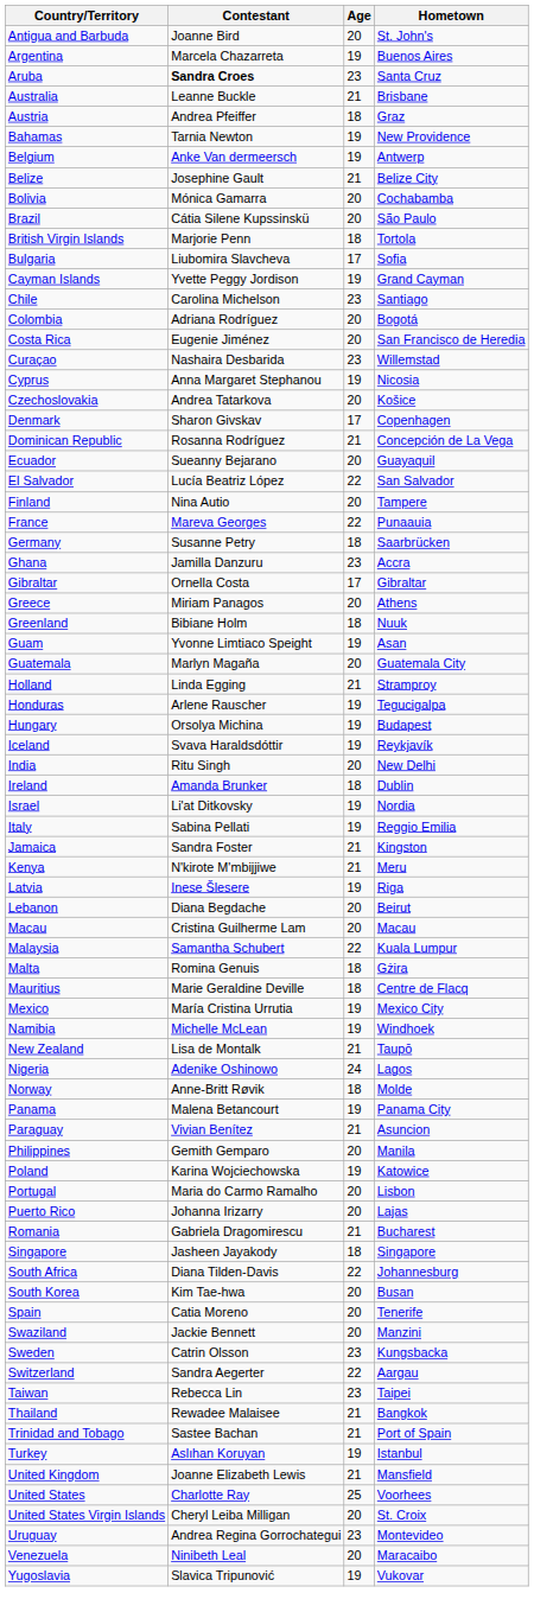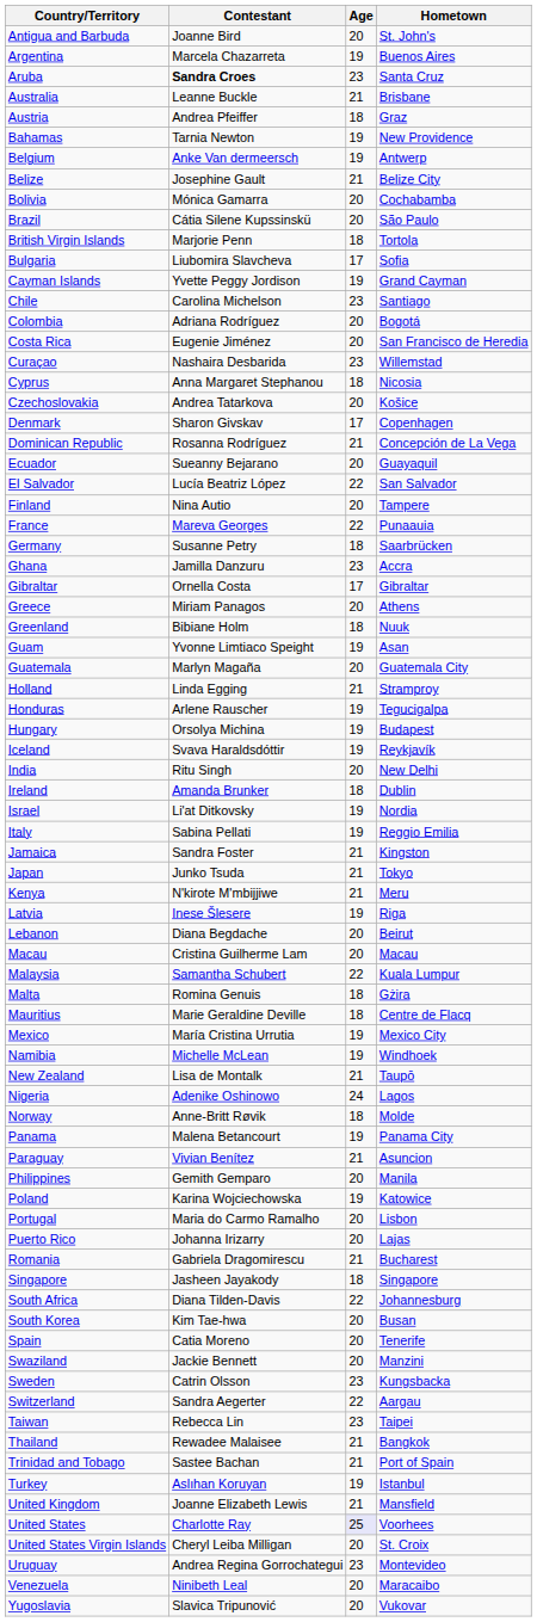 <table class="wikitable sortable" style="font-size: 95%;">
 <tr>
 <th>Country/Territory</th>
 <th>Contestant</th>
 <th>Age</th>
 <th>Hometown</th>
 </tr>
 <tr>
 <td> <a href='#'>Antigua and Barbuda</a></td>
 <td>Joanne Bird</td>
 <td>20</td>
 <td><a href='#'>St. John's</a></td>
 </tr>
 <tr>
 <td> <a href='#'>Argentina</a></td>
 <td>Marcela Chazarreta</td>
 <td>19</td>
 <td><a href='#'>Buenos Aires</a></td>
 </tr>
 <tr>
 <td> <a href='#'>Aruba</a></td>
 <td><strong>Sandra Croes</strong></td>
 <td>23</td>
 <td><a href='#'>Santa Cruz</a></td>
 </tr>
 <tr>
 <td> <a href='#'>Australia</a></td>
 <td>Leanne Buckle</td>
 <td>21</td>
 <td><a href='#'>Brisbane</a></td>
 </tr>
 <tr>
 <td> <a href='#'>Austria</a></td>
 <td>Andrea Pfeiffer</td>
 <td>18</td>
 <td><a href='#'>Graz</a></td>
 </tr>
 <tr>
 <td> <a href='#'>Bahamas</a></td>
 <td>Tarnia Newton</td>
 <td>19</td>
 <td><a href='#'>New Providence</a></td>
 </tr>
 <tr>
 <td> <a href='#'>Belgium</a></td>
 <td><a href='#'>Anke Van dermeersch</a></td>
 <td>19</td>
 <td><a href='#'>Antwerp</a></td>
 </tr>
 <tr>
 <td> <a href='#'>Belize</a></td>
 <td>Josephine Gault</td>
 <td>21</td>
 <td><a href='#'>Belize City</a></td>
 </tr>
 <tr>
 <td> <a href='#'>Bolivia</a></td>
 <td>Mónica Gamarra</td>
 <td>20</td>
 <td><a href='#'>Cochabamba</a></td>
 </tr>
 <tr>
 <td> <a href='#'>Brazil</a></td>
 <td>Cátia Silene Kupssinskü</td>
 <td>20</td>
 <td><a href='#'>São Paulo</a></td>
 </tr>
 <tr>
 <td> <a href='#'>British Virgin Islands</a></td>
 <td>Marjorie Penn</td>
 <td>18</td>
 <td><a href='#'>Tortola</a></td>
 </tr>
 <tr>
 <td> <a href='#'>Bulgaria</a></td>
 <td>Liubomira Slavcheva</td>
 <td>17</td>
 <td><a href='#'>Sofia</a></td>
 </tr>
 <tr>
 <td> <a href='#'>Cayman Islands</a></td>
 <td>Yvette Peggy Jordison</td>
 <td>19</td>
 <td><a href='#'>Grand Cayman</a></td>
 </tr>
 <tr>
 <td> <a href='#'>Chile</a></td>
 <td>Carolina Michelson</td>
 <td>23</td>
 <td><a href='#'>Santiago</a></td>
 </tr>
 <tr>
 <td> <a href='#'>Colombia</a></td>
 <td>Adriana Rodríguez</td>
 <td>20</td>
 <td><a href='#'>Bogotá</a></td>
 </tr>
 <tr>
 <td> <a href='#'>Costa Rica</a></td>
 <td>Eugenie Jiménez</td>
 <td>20</td>
 <td><a href='#'>San Francisco de Heredia</a></td>
 </tr>
 <tr>
 <td> <a href='#'>Curaçao</a></td>
 <td>Nashaira Desbarida</td>
 <td>23</td>
 <td><a href='#'>Willemstad</a></td>
 </tr>
 <tr>
 <td> <a href='#'>Cyprus</a></td>
 <td>Anna Margaret Stephanou</td>
-<td>19</td>
+<td>18</td>
 <td><a href='#'>Nicosia</a></td>
 </tr>
 <tr>
 <td> <a href='#'>Czechoslovakia</a></td>
 <td>Andrea Tatarkova</td>
 <td>20</td>
 <td><a href='#'>Košice</a></td>
 </tr>
 <tr>
 <td> <a href='#'>Denmark</a></td>
 <td>Sharon Givskav</td>
 <td>17</td>
 <td><a href='#'>Copenhagen</a></td>
 </tr>
 <tr>
 <td> <a href='#'>Dominican Republic</a></td>
 <td>Rosanna Rodríguez</td>
 <td>21</td>
 <td><a href='#'>Concepción de La Vega</a></td>
 </tr>
 <tr>
 <td> <a href='#'>Ecuador</a></td>
 <td>Sueanny Bejarano</td>
 <td>20</td>
 <td><a href='#'>Guayaquil</a></td>
 </tr>
 <tr>
 <td> <a href='#'>El Salvador</a></td>
 <td>Lucía Beatriz López</td>
 <td>22</td>
 <td><a href='#'>San Salvador</a></td>
 </tr>
 <tr>
 <td> <a href='#'>Finland</a></td>
 <td>Nina Autio</td>
 <td>20</td>
 <td><a href='#'>Tampere</a></td>
 </tr>
 <tr>
 <td> <a href='#'>France</a></td>
 <td><a href='#'>Mareva Georges</a></td>
 <td>22</td>
 <td><a href='#'>Punaauia</a></td>
 </tr>
 <tr>
 <td> <a href='#'>Germany</a></td>
 <td>Susanne Petry</td>
 <td>18</td>
 <td><a href='#'>Saarbrücken</a></td>
 </tr>
 <tr>
 <td> <a href='#'>Ghana</a></td>
 <td>Jamilla Danzuru</td>
 <td>23</td>
 <td><a href='#'>Accra</a></td>
 </tr>
 <tr>
 <td> <a href='#'>Gibraltar</a></td>
 <td>Ornella Costa</td>
 <td>17</td>
 <td><a href='#'>Gibraltar</a></td>
 </tr>
 <tr>
 <td> <a href='#'>Greece</a></td>
 <td>Miriam Panagos</td>
 <td>20</td>
 <td><a href='#'>Athens</a></td>
 </tr>
 <tr>
 <td> <a href='#'>Greenland</a></td>
 <td>Bibiane Holm</td>
 <td>18</td>
 <td><a href='#'>Nuuk</a></td>
 </tr>
 <tr>
 <td> <a href='#'>Guam</a></td>
 <td>Yvonne Limtiaco Speight</td>
 <td>19</td>
 <td><a href='#'>Asan</a></td>
 </tr>
 <tr>
 <td> <a href='#'>Guatemala</a></td>
 <td>Marlyn Magaña</td>
 <td>20</td>
 <td><a href='#'>Guatemala City</a></td>
 </tr>
 <tr>
 <td> <a href='#'>Holland</a></td>
 <td>Linda Egging</td>
 <td>21</td>
 <td><a href='#'>Stramproy</a></td>
 </tr>
 <tr>
 <td> <a href='#'>Honduras</a></td>
 <td>Arlene Rauscher</td>
 <td>19</td>
 <td><a href='#'>Tegucigalpa</a></td>
 </tr>
 <tr>
 <td> <a href='#'>Hungary</a></td>
 <td>Orsolya Michina</td>
 <td>19</td>
 <td><a href='#'>Budapest</a></td>
 </tr>
 <tr>
 <td> <a href='#'>Iceland</a></td>
 <td>Svava Haraldsdóttir</td>
 <td>19</td>
 <td><a href='#'>Reykjavík</a></td>
 </tr>
 <tr>
 <td> <a href='#'>India</a></td>
 <td>Ritu Singh</td>
 <td>20</td>
 <td><a href='#'>New Delhi</a></td>
 </tr>
 <tr>
 <td> <a href='#'>Ireland</a></td>
 <td><a href='#'>Amanda Brunker</a></td>
 <td>18</td>
 <td><a href='#'>Dublin</a></td>
 </tr>
 <tr>
 <td> <a href='#'>Israel</a></td>
 <td>Li'at Ditkovsky</td>
 <td>19</td>
 <td><a href='#'>Nordia</a></td>
 </tr>
 <tr>
 <td> <a href='#'>Italy</a></td>
 <td>Sabina Pellati</td>
 <td>19</td>
 <td><a href='#'>Reggio Emilia</a></td>
 </tr>
 <tr>
 <td> <a href='#'>Jamaica</a></td>
 <td>Sandra Foster</td>
 <td>21</td>
 <td><a href='#'>Kingston</a></td>
+</tr>
+<tr>
+<td> <a href='#'>Japan</a></td>
+<td>Junko Tsuda</td>
+<td>21</td>
+<td><a href='#'>Tokyo</a></td>
 </tr>
 <tr>
 <td> <a href='#'>Kenya</a></td>
 <td>N'kirote M'mbijjiwe</td>
 <td>21</td>
 <td><a href='#'>Meru</a></td>
 </tr>
 <tr>
 <td> <a href='#'>Latvia</a></td>
 <td><a href='#'>Inese Šlesere</a></td>
 <td>19</td>
 <td><a href='#'>Riga</a></td>
 </tr>
 <tr>
 <td> <a href='#'>Lebanon</a></td>
 <td>Diana Begdache</td>
 <td>20</td>
 <td><a href='#'>Beirut</a></td>
 </tr>
 <tr>
 <td> <a href='#'>Macau</a></td>
 <td>Cristina Guilherme Lam</td>
 <td>20</td>
 <td><a href='#'>Macau</a></td>
 </tr>
 <tr>
 <td> <a href='#'>Malaysia</a></td>
 <td><a href='#'>Samantha Schubert</a></td>
 <td>22</td>
 <td><a href='#'>Kuala Lumpur</a></td>
 </tr>
 <tr>
 <td> <a href='#'>Malta</a></td>
 <td>Romina Genuis</td>
 <td>18</td>
 <td><a href='#'>Gżira</a></td>
 </tr>
 <tr>
 <td> <a href='#'>Mauritius</a></td>
 <td>Marie Geraldine Deville</td>
 <td>18</td>
 <td><a href='#'>Centre de Flacq</a></td>
 </tr>
 <tr>
 <td> <a href='#'>Mexico</a></td>
 <td>María Cristina Urrutia</td>
 <td>19</td>
 <td><a href='#'>Mexico City</a></td>
 </tr>
 <tr>
 <td> <a href='#'>Namibia</a></td>
 <td><a href='#'>Michelle McLean</a></td>
 <td>19</td>
 <td><a href='#'>Windhoek</a></td>
 </tr>
 <tr>
 <td> <a href='#'>New Zealand</a></td>
 <td>Lisa de Montalk</td>
 <td>21</td>
 <td><a href='#'>Taupō</a></td>
 </tr>
 <tr>
 <td> <a href='#'>Nigeria</a></td>
 <td><a href='#'>Adenike Oshinowo</a></td>
 <td>24</td>
 <td><a href='#'>Lagos</a></td>
 </tr>
 <tr>
 <td> <a href='#'>Norway</a></td>
 <td>Anne-Britt Røvik</td>
 <td>18</td>
 <td><a href='#'>Molde</a></td>
 </tr>
 <tr>
 <td> <a href='#'>Panama</a></td>
 <td>Malena Betancourt</td>
 <td>19</td>
 <td><a href='#'>Panama City</a></td>
 </tr>
 <tr>
 <td> <a href='#'>Paraguay</a></td>
 <td><a href='#'>Vivian Benítez</a></td>
 <td>21</td>
 <td><a href='#'>Asuncion</a></td>
 </tr>
 <tr>
 <td> <a href='#'>Philippines</a></td>
 <td>Gemith Gemparo</td>
 <td>20</td>
 <td><a href='#'>Manila</a></td>
 </tr>
 <tr>
 <td> <a href='#'>Poland</a></td>
 <td>Karina Wojciechowska</td>
 <td>19</td>
 <td><a href='#'>Katowice</a></td>
 </tr>
 <tr>
 <td> <a href='#'>Portugal</a></td>
 <td>Maria do Carmo Ramalho</td>
 <td>20</td>
 <td><a href='#'>Lisbon</a></td>
 </tr>
 <tr>
 <td> <a href='#'>Puerto Rico</a></td>
 <td>Johanna Irizarry</td>
 <td>20</td>
 <td><a href='#'>Lajas</a></td>
 </tr>
 <tr>
 <td> <a href='#'>Romania</a></td>
 <td>Gabriela Dragomirescu</td>
 <td>21</td>
 <td><a href='#'>Bucharest</a></td>
 </tr>
 <tr>
 <td> <a href='#'>Singapore</a></td>
 <td>Jasheen Jayakody</td>
 <td>18</td>
 <td><a href='#'>Singapore</a></td>
 </tr>
 <tr>
 <td> <a href='#'>South Africa</a></td>
 <td>Diana Tilden-Davis</td>
 <td>22</td>
 <td><a href='#'>Johannesburg</a></td>
 </tr>
 <tr>
 <td> <a href='#'>South Korea</a></td>
 <td>Kim Tae-hwa</td>
 <td>20</td>
 <td><a href='#'>Busan</a></td>
 </tr>
 <tr>
 <td> <a href='#'>Spain</a></td>
 <td>Catia Moreno</td>
 <td>20</td>
 <td><a href='#'>Tenerife</a></td>
 </tr>
 <tr>
 <td> <a href='#'>Swaziland</a></td>
 <td>Jackie Bennett</td>
 <td>20</td>
 <td><a href='#'>Manzini</a></td>
 </tr>
 <tr>
 <td> <a href='#'>Sweden</a></td>
 <td>Catrin Olsson</td>
 <td>23</td>
 <td><a href='#'>Kungsbacka</a></td>
 </tr>
 <tr>
 <td> <a href='#'>Switzerland</a></td>
 <td>Sandra Aegerter</td>
 <td>22</td>
 <td><a href='#'>Aargau</a></td>
 </tr>
 <tr>
 <td> <a href='#'>Taiwan</a></td>
 <td>Rebecca Lin</td>
 <td>23</td>
 <td><a href='#'>Taipei</a></td>
 </tr>
 <tr>
 <td> <a href='#'>Thailand</a></td>
 <td>Rewadee Malaisee</td>
 <td>21</td>
 <td><a href='#'>Bangkok</a></td>
 </tr>
 <tr>
 <td> <a href='#'>Trinidad and Tobago</a></td>
 <td>Sastee Bachan</td>
 <td>21</td>
 <td><a href='#'>Port of Spain</a></td>
 </tr>
 <tr>
 <td> <a href='#'>Turkey</a></td>
 <td><a href='#'>Aslıhan Koruyan</a></td>
 <td>19</td>
 <td><a href='#'>Istanbul</a></td>
 </tr>
 <tr>
 <td> <a href='#'>United Kingdom</a></td>
 <td>Joanne Elizabeth Lewis</td>
 <td>21</td>
 <td><a href='#'>Mansfield</a></td>
 </tr>
 <tr>
 <td> <a href='#'>United States</a></td>
 <td><a href='#'>Charlotte Ray</a></td>
-<td>25</td>
+<td style="background: lavender;">25</td>
 <td><a href='#'>Voorhees</a></td>
 </tr>
 <tr>
 <td> <a href='#'>United States Virgin Islands</a></td>
 <td>Cheryl Leiba Milligan</td>
 <td>20</td>
 <td><a href='#'>St. Croix</a></td>
 </tr>
 <tr>
 <td> <a href='#'>Uruguay</a></td>
 <td>Andrea Regina Gorrochategui</td>
 <td>23</td>
 <td><a href='#'>Montevideo</a></td>
 </tr>
 <tr>
 <td> <a href='#'>Venezuela</a></td>
 <td><a href='#'>Ninibeth Leal</a></td>
 <td>20</td>
 <td><a href='#'>Maracaibo</a></td>
 </tr>
 <tr>
 <td> <a href='#'>Yugoslavia</a></td>
 <td>Slavica Tripunović</td>
-<td>19</td>
+<td>20</td>
 <td><a href='#'>Vukovar</a></td>
 </tr>
 </table>
